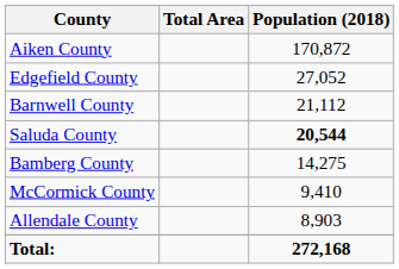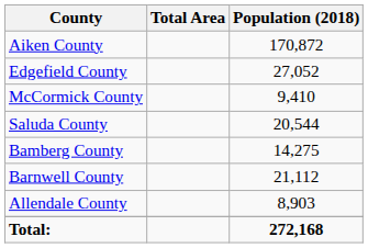 <table class="sortable wikitable">
 <tr>
 <th>County</th>
 <th>Total Area</th>
 <th>Population (2018)</th>
 </tr>
 <tr>
 <td><a href='#'>Aiken County</a></td>
 <td align="center"></td>
 <td align="center">170,872</td>
 </tr>
 <tr>
 <td><a href='#'>Edgefield County</a></td>
 <td align="center"></td>
 <td align="center">27,052</td>
 </tr>
 <tr>
-<td><a href='#'>Barnwell County</a></td>
+<td><a href='#'>McCormick County</a></td>
 <td align="center"></td>
-<td align="center">21,112</td>
+<td align="center">9,410</td>
 </tr>
 <tr>
 <td><a href='#'>Saluda County</a></td>
 <td align="center"></td>
-<td align="center"><strong>20,544</strong></td>
+<td align="center">20,544</td>
 </tr>
 <tr>
 <td><a href='#'>Bamberg County</a></td>
 <td align="center"></td>
 <td align="center">14,275</td>
 </tr>
 <tr>
-<td><a href='#'>McCormick County</a></td>
+<td><a href='#'>Barnwell County</a></td>
 <td align="center"></td>
-<td align="center">9,410</td>
+<td align="center">21,112</td>
 </tr>
 <tr>
 <td><a href='#'>Allendale County</a></td>
 <td align="center"></td>
 <td align="center">8,903</td>
 </tr>
 <tr>
 </tr>
 <tr class="sortbottom">
 <td><strong>Total:</strong></td>
 <td align="center"><strong></strong></td>
 <td align="center"><strong>272,168</strong></td>
 </tr>
 </table>
